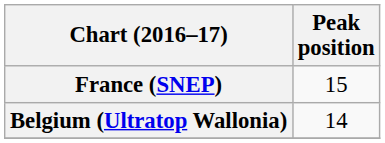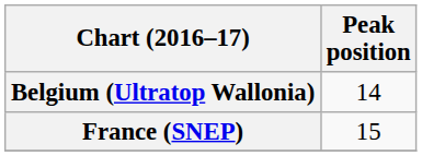 <table class="wikitable sortable plainrowheaders" style="text-align:center;">
 <tr>
 <th>Chart (2016–17)</th>
 <th>Peak<br>position</th>
 </tr>
 <tr>
+<th scope="row">Belgium (<a href='#'>Ultratop</a> Wallonia)</th>
+<td>14</td>
+</tr>
+<tr>
 <th scope="row">France (<a href='#'>SNEP</a>)</th>
 <td>15</td>
 </tr>
 <tr>
-<th scope="row">Belgium (<a href='#'>Ultratop</a> Wallonia)</th>
-<td>14</td>
-</tr>
-<tr>
 </tr>
 </table>
